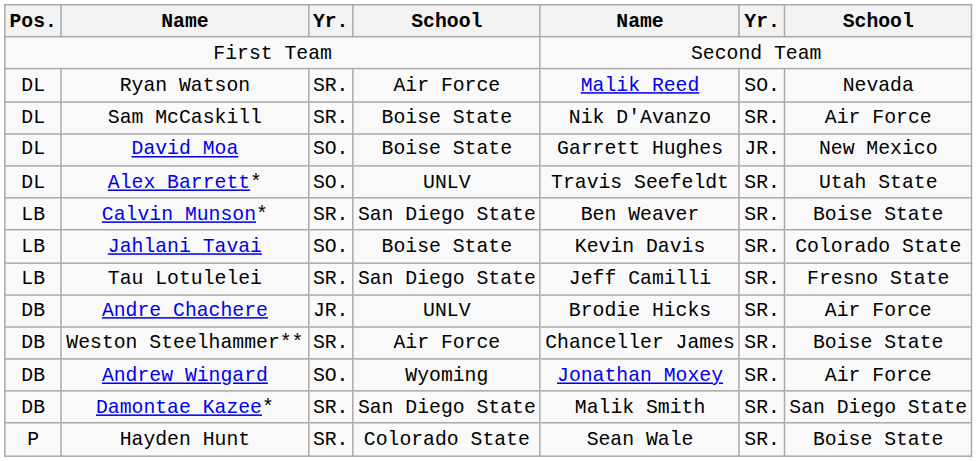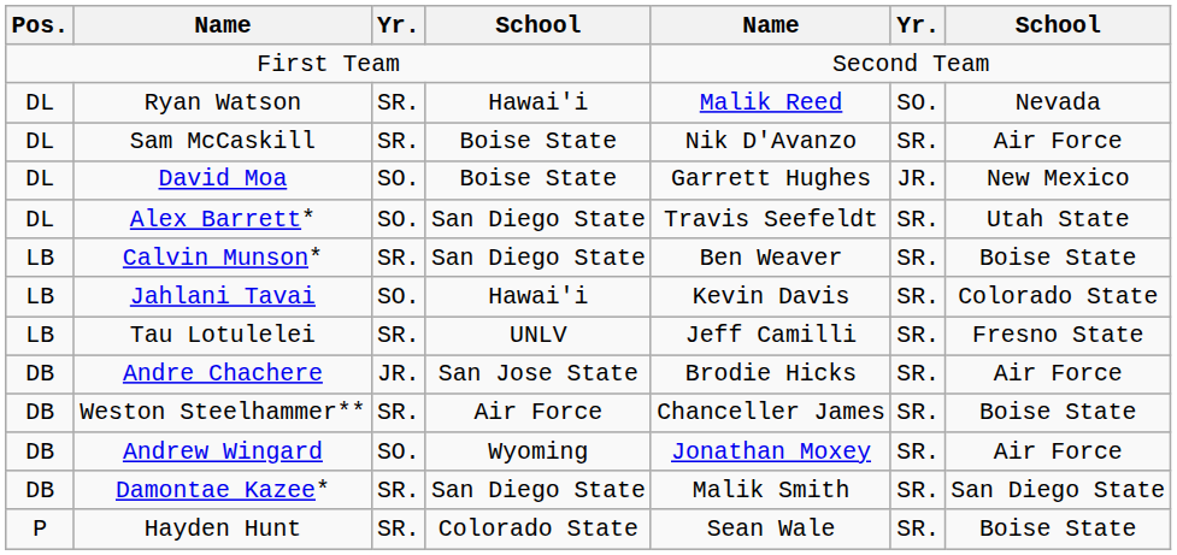 <table class="wikitable">
 <tr>
 <th>Pos.</th>
 <th>Name</th>
 <th>Yr.</th>
 <th>School</th>
 <th>Name</th>
 <th>Yr.</th>
 <th>School</th>
 </tr>
 <tr>
 <td colspan="4" style="text-align:center;">First Team</td>
 <td colspan="4" style="text-align:center;">Second Team</td>
 </tr>
 <tr style="text-align:center;">
 <td>DL</td>
 <td>Ryan Watson</td>
 <td>SR.</td>
-<td>Air Force</td>
+<td>Hawai'i</td>
 <td><a href='#'>Malik Reed</a></td>
 <td>SO.</td>
 <td>Nevada</td>
 </tr>
 <tr style="text-align:center;">
 <td>DL</td>
 <td>Sam McCaskill</td>
 <td>SR.</td>
 <td>Boise State</td>
 <td>Nik D'Avanzo</td>
 <td>SR.</td>
 <td>Air Force</td>
 </tr>
 <tr style="text-align:center;">
 <td>DL</td>
 <td><a href='#'>David Moa</a></td>
 <td>SO.</td>
 <td>Boise State</td>
 <td>Garrett Hughes</td>
 <td>JR.</td>
 <td>New Mexico</td>
 </tr>
 <tr style="text-align:center;">
 <td>DL</td>
 <td><a href='#'>Alex Barrett</a>*</td>
 <td>SO.</td>
-<td>UNLV</td>
+<td>San Diego State</td>
 <td>Travis Seefeldt</td>
 <td>SR.</td>
 <td>Utah State</td>
 </tr>
 <tr style="text-align:center;">
 <td>LB</td>
 <td><a href='#'>Calvin Munson</a>*</td>
 <td>SR.</td>
 <td>San Diego State</td>
 <td>Ben Weaver</td>
 <td>SR.</td>
 <td>Boise State</td>
 </tr>
 <tr style="text-align:center;">
 <td>LB</td>
 <td><a href='#'>Jahlani Tavai</a></td>
 <td>SO.</td>
-<td>Boise State</td>
+<td>Hawai'i</td>
 <td>Kevin Davis</td>
 <td>SR.</td>
 <td>Colorado State</td>
 </tr>
 <tr style="text-align:center;">
 <td>LB</td>
 <td>Tau Lotulelei</td>
 <td>SR.</td>
-<td>San Diego State</td>
+<td>UNLV</td>
 <td>Jeff Camilli</td>
 <td>SR.</td>
 <td>Fresno State</td>
 </tr>
 <tr style="text-align:center;">
 <td>DB</td>
 <td><a href='#'>Andre Chachere</a></td>
 <td>JR.</td>
-<td>UNLV</td>
+<td>San Jose State</td>
 <td>Brodie Hicks</td>
 <td>SR.</td>
 <td>Air Force</td>
 </tr>
 <tr style="text-align:center;">
 <td>DB</td>
 <td>Weston Steelhammer**</td>
 <td>SR.</td>
 <td>Air Force</td>
 <td>Chanceller James</td>
 <td>SR.</td>
 <td>Boise State</td>
 </tr>
 <tr style="text-align:center;">
 <td>DB</td>
 <td><a href='#'>Andrew Wingard</a></td>
 <td>SO.</td>
 <td>Wyoming</td>
 <td><a href='#'>Jonathan Moxey</a></td>
 <td>SR.</td>
 <td>Air Force</td>
 </tr>
 <tr style="text-align:center;">
 <td>DB</td>
 <td><a href='#'>Damontae Kazee</a>*</td>
 <td>SR.</td>
 <td>San Diego State</td>
 <td>Malik Smith</td>
 <td>SR.</td>
 <td>San Diego State</td>
 </tr>
 <tr style="text-align:center;">
 <td>P</td>
 <td>Hayden Hunt</td>
 <td>SR.</td>
 <td>Colorado State</td>
 <td>Sean Wale</td>
 <td>SR.</td>
 <td>Boise State</td>
 </tr>
 </table>
